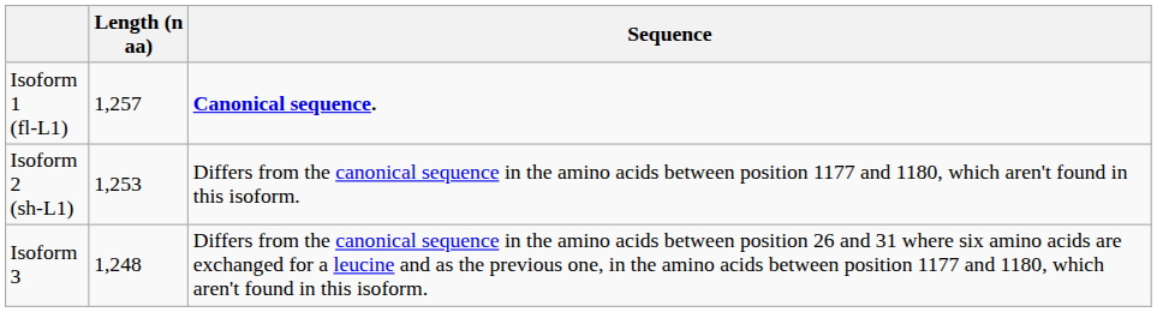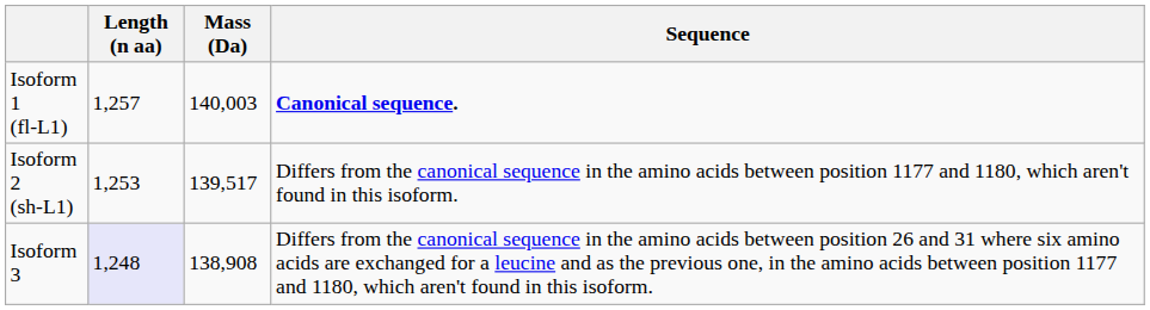 <table class="wikitable">
 <tr>
 <th></th>
 <th>Length (n aa)</th>
+<th>Mass (Da)</th>
 <th>Sequence</th>
 </tr>
 <tr>
 <td>Isoform 1<br>(fl-L1)</td>
 <td>1,257</td>
+<td>140,003</td>
 <td><strong><a href='#'>Canonical sequence</a>.</strong></td>
 </tr>
 <tr>
 <td>Isoform 2<br>(sh-L1)</td>
 <td>1,253</td>
+<td>139,517</td>
 <td>Differs from the <a href='#'>canonical sequence</a> in the amino acids between position 1177 and 1180, which aren't found in this isoform.</td>
 </tr>
 <tr>
 <td>Isoform 3</td>
-<td>1,248</td>
+<td style="background: lavender;">1,248</td>
+<td>138,908</td>
 <td>Differs from the <a href='#'>canonical sequence</a> in the amino acids between position 26 and 31 where six amino acids are exchanged for a <a href='#'>leucine</a> and as the previous one, in the amino acids between position 1177 and 1180, which aren't found in this isoform.</td>
 </tr>
 </table>
